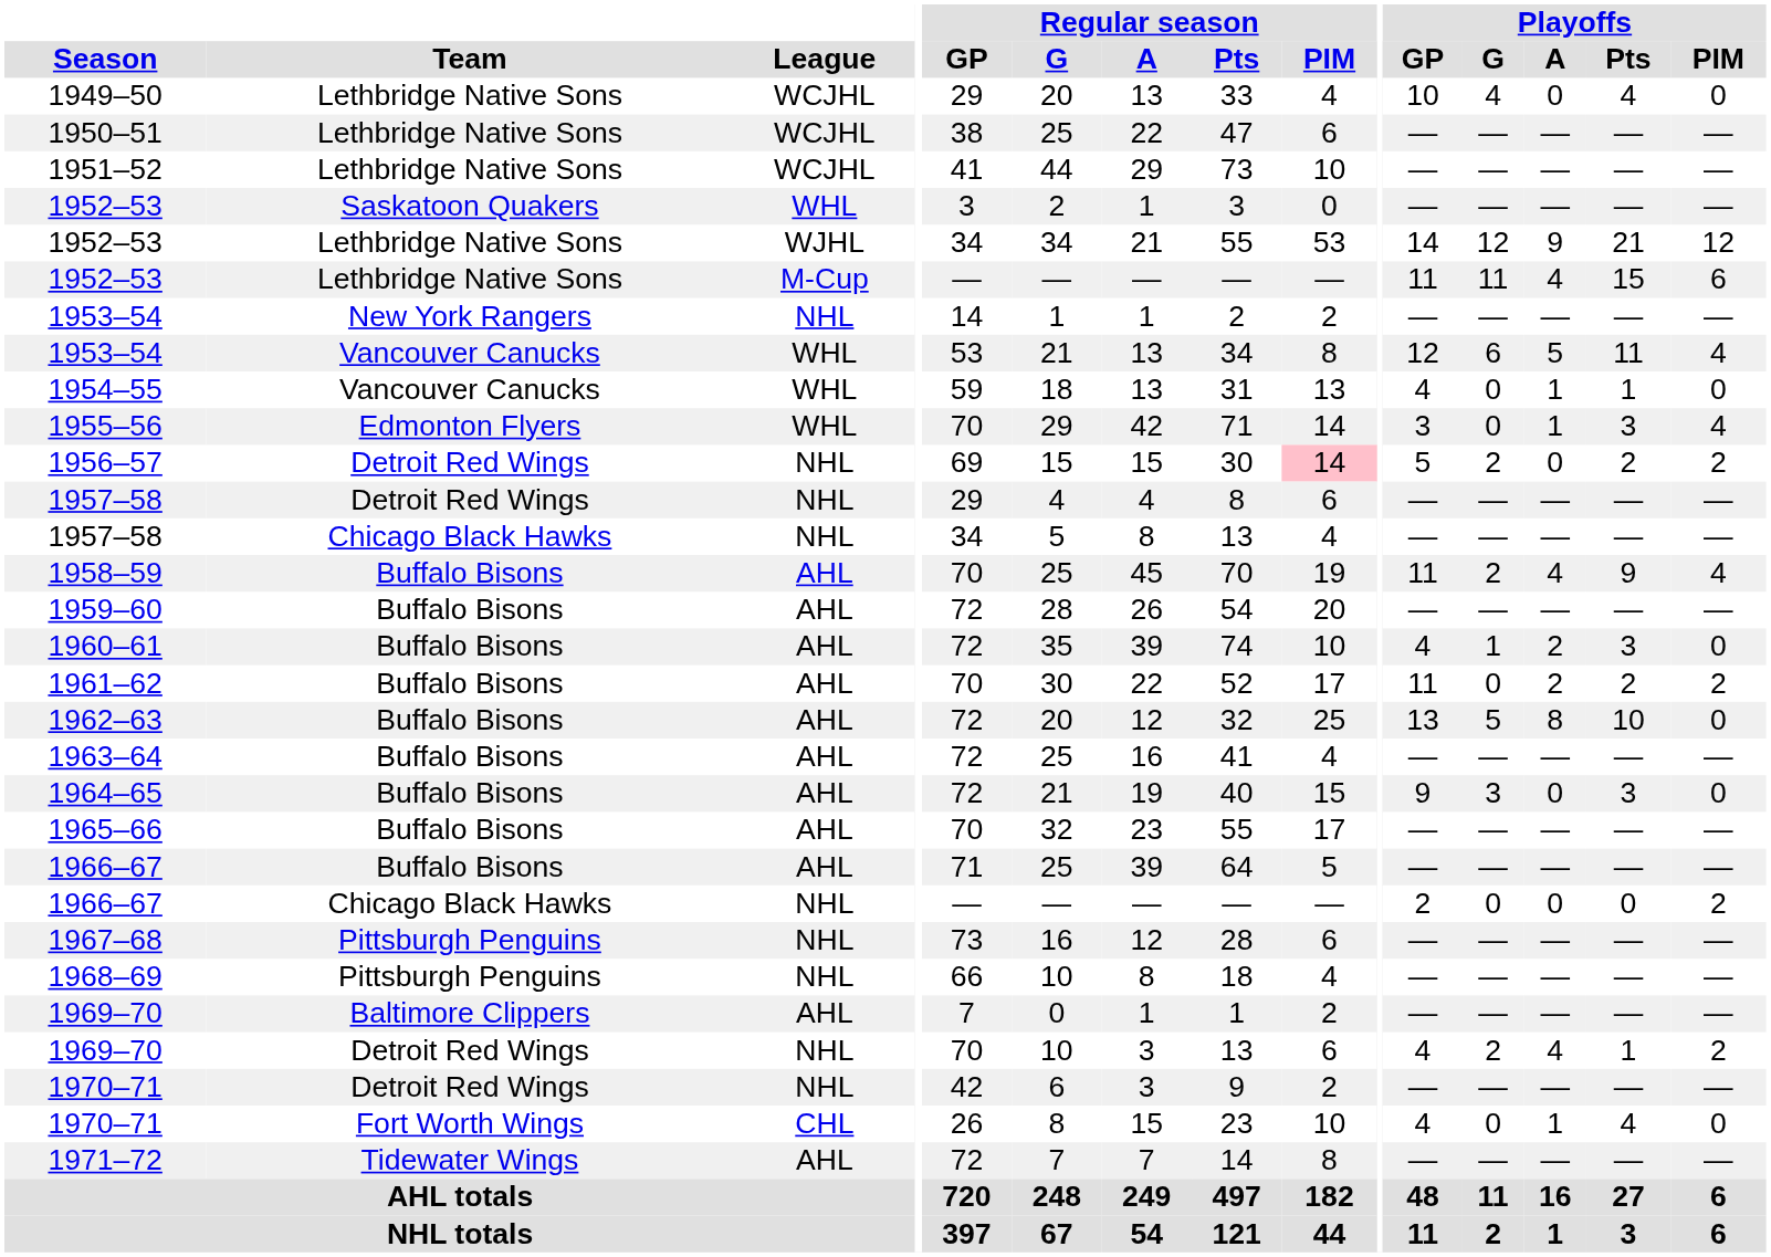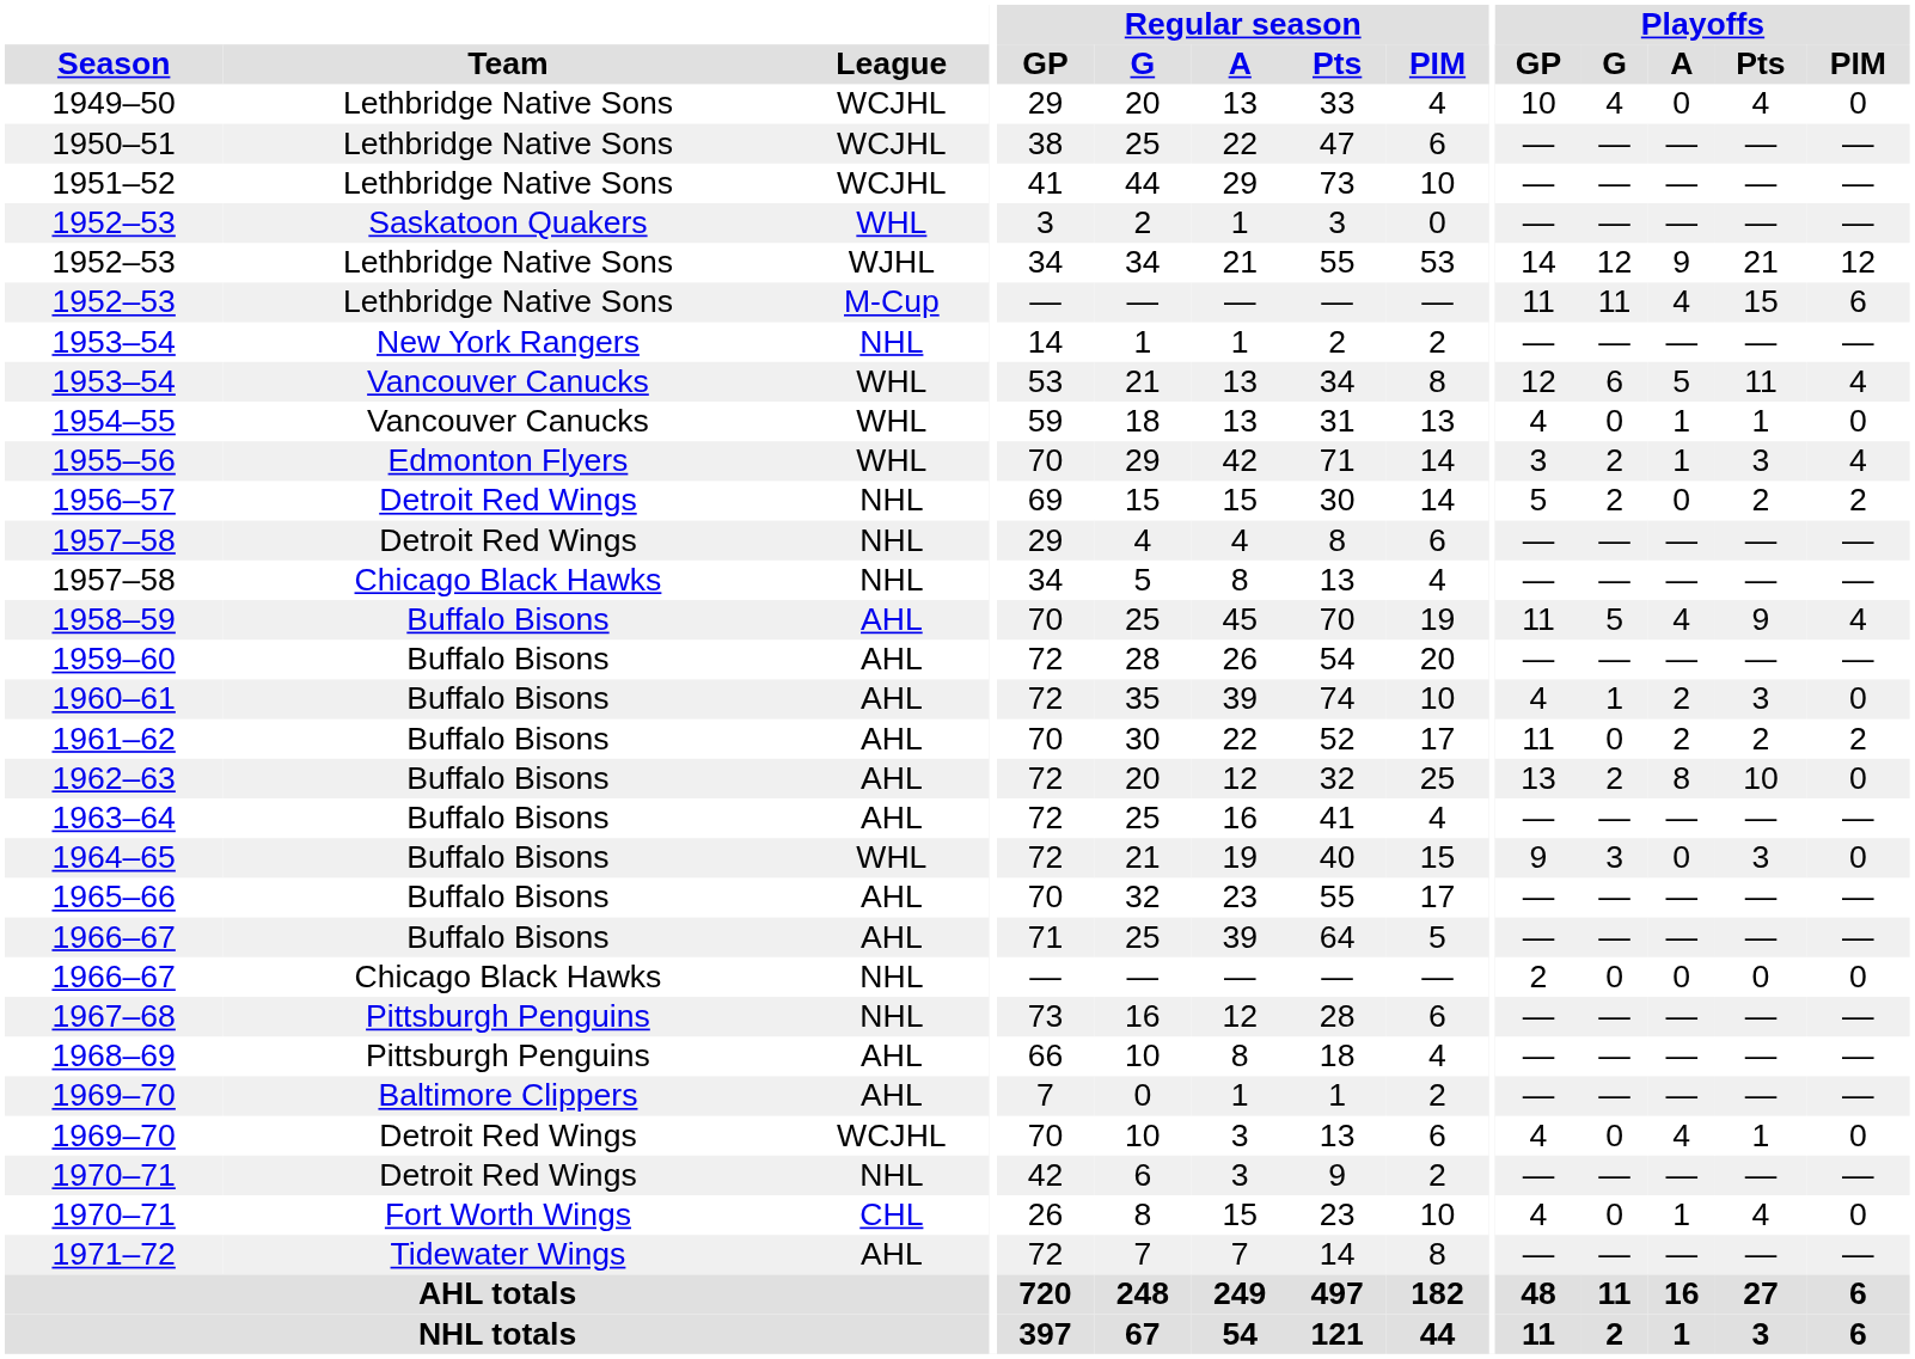 <table border="0" cellpadding="1" cellspacing="0" style="text-align:center; width:60em">
 <tr bgcolor="#e0e0e0">
 <th colspan="3" bgcolor="#ffffff"></th>
 <th rowspan="100" bgcolor="#ffffff"></th>
 <th colspan="5"><a href='#'>Regular season</a></th>
 <th rowspan="100" bgcolor="#ffffff"></th>
 <th colspan="5"><a href='#'>Playoffs</a></th>
 </tr>
 <tr bgcolor="#e0e0e0">
 <th><a href='#'>Season</a></th>
 <th>Team</th>
 <th>League</th>
 <th>GP</th>
 <th><a href='#'>G</a></th>
 <th><a href='#'>A</a></th>
 <th><a href='#'>Pts</a></th>
 <th><a href='#'>PIM</a></th>
 <th>GP</th>
 <th>G</th>
 <th>A</th>
 <th>Pts</th>
 <th>PIM</th>
 </tr>
 <tr>
 <td>1949–50</td>
 <td>Lethbridge Native Sons</td>
 <td>WCJHL</td>
 <td>29</td>
 <td>20</td>
 <td>13</td>
 <td>33</td>
 <td>4</td>
 <td>10</td>
 <td>4</td>
 <td>0</td>
 <td>4</td>
 <td>0</td>
 </tr>
 <tr bgcolor="#f0f0f0">
 <td>1950–51</td>
 <td>Lethbridge Native Sons</td>
 <td>WCJHL</td>
 <td>38</td>
 <td>25</td>
 <td>22</td>
 <td>47</td>
 <td>6</td>
 <td>—</td>
 <td>—</td>
 <td>—</td>
 <td>—</td>
 <td>—</td>
 </tr>
 <tr>
 <td>1951–52</td>
 <td>Lethbridge Native Sons</td>
 <td>WCJHL</td>
 <td>41</td>
 <td>44</td>
 <td>29</td>
 <td>73</td>
 <td>10</td>
 <td>—</td>
 <td>—</td>
 <td>—</td>
 <td>—</td>
 <td>—</td>
 </tr>
 <tr bgcolor="#f0f0f0">
 <td><a href='#'>1952–53</a></td>
 <td><a href='#'>Saskatoon Quakers</a></td>
 <td><a href='#'>WHL</a></td>
 <td>3</td>
 <td>2</td>
 <td>1</td>
 <td>3</td>
 <td>0</td>
 <td>—</td>
 <td>—</td>
 <td>—</td>
 <td>—</td>
 <td>—</td>
 </tr>
 <tr>
 <td>1952–53</td>
 <td>Lethbridge Native Sons</td>
 <td>WJHL</td>
 <td>34</td>
 <td>34</td>
 <td>21</td>
 <td>55</td>
 <td>53</td>
 <td>14</td>
 <td>12</td>
 <td>9</td>
 <td>21</td>
 <td>12</td>
 </tr>
 <tr bgcolor="#f0f0f0">
 <td><a href='#'>1952–53</a></td>
 <td>Lethbridge Native Sons</td>
 <td><a href='#'>M-Cup</a></td>
 <td>—</td>
 <td>—</td>
 <td>—</td>
 <td>—</td>
 <td>—</td>
 <td>11</td>
 <td>11</td>
 <td>4</td>
 <td>15</td>
 <td>6</td>
 </tr>
 <tr>
 <td><a href='#'>1953–54</a></td>
 <td><a href='#'>New York Rangers</a></td>
 <td><a href='#'>NHL</a></td>
 <td>14</td>
 <td>1</td>
 <td>1</td>
 <td>2</td>
 <td>2</td>
 <td>—</td>
 <td>—</td>
 <td>—</td>
 <td>—</td>
 <td>—</td>
 </tr>
 <tr bgcolor="#f0f0f0">
 <td><a href='#'>1953–54</a></td>
 <td><a href='#'>Vancouver Canucks</a></td>
 <td>WHL</td>
 <td>53</td>
 <td>21</td>
 <td>13</td>
 <td>34</td>
 <td>8</td>
 <td>12</td>
 <td>6</td>
 <td>5</td>
 <td>11</td>
 <td>4</td>
 </tr>
 <tr>
 <td><a href='#'>1954–55</a></td>
 <td>Vancouver Canucks</td>
 <td>WHL</td>
 <td>59</td>
 <td>18</td>
 <td>13</td>
 <td>31</td>
 <td>13</td>
 <td>4</td>
 <td>0</td>
 <td>1</td>
 <td>1</td>
 <td>0</td>
 </tr>
 <tr bgcolor="#f0f0f0">
 <td><a href='#'>1955–56</a></td>
 <td><a href='#'>Edmonton Flyers</a></td>
 <td>WHL</td>
 <td>70</td>
 <td>29</td>
 <td>42</td>
 <td>71</td>
 <td>14</td>
 <td>3</td>
-<td>0</td>
+<td>2</td>
 <td>1</td>
 <td>3</td>
 <td>4</td>
 </tr>
 <tr>
 <td><a href='#'>1956–57</a></td>
 <td><a href='#'>Detroit Red Wings</a></td>
 <td>NHL</td>
 <td>69</td>
 <td>15</td>
 <td>15</td>
 <td>30</td>
-<td style="background: pink;">14</td>
+<td>14</td>
 <td>5</td>
 <td>2</td>
 <td>0</td>
 <td>2</td>
 <td>2</td>
 </tr>
 <tr bgcolor="#f0f0f0">
 <td><a href='#'>1957–58</a></td>
 <td>Detroit Red Wings</td>
 <td>NHL</td>
 <td>29</td>
 <td>4</td>
 <td>4</td>
 <td>8</td>
 <td>6</td>
 <td>—</td>
 <td>—</td>
 <td>—</td>
 <td>—</td>
 <td>—</td>
 </tr>
 <tr>
 <td>1957–58</td>
 <td><a href='#'>Chicago Black Hawks</a></td>
 <td>NHL</td>
 <td>34</td>
 <td>5</td>
 <td>8</td>
 <td>13</td>
 <td>4</td>
 <td>—</td>
 <td>—</td>
 <td>—</td>
 <td>—</td>
 <td>—</td>
 </tr>
 <tr bgcolor="#f0f0f0">
 <td><a href='#'>1958–59</a></td>
 <td><a href='#'>Buffalo Bisons</a></td>
 <td><a href='#'>AHL</a></td>
 <td>70</td>
 <td>25</td>
 <td>45</td>
 <td>70</td>
 <td>19</td>
 <td>11</td>
-<td>2</td>
+<td>5</td>
 <td>4</td>
 <td>9</td>
 <td>4</td>
 </tr>
 <tr>
 <td><a href='#'>1959–60</a></td>
 <td>Buffalo Bisons</td>
 <td>AHL</td>
 <td>72</td>
 <td>28</td>
 <td>26</td>
 <td>54</td>
 <td>20</td>
 <td>—</td>
 <td>—</td>
 <td>—</td>
 <td>—</td>
 <td>—</td>
 </tr>
 <tr bgcolor="#f0f0f0">
 <td><a href='#'>1960–61</a></td>
 <td>Buffalo Bisons</td>
 <td>AHL</td>
 <td>72</td>
 <td>35</td>
 <td>39</td>
 <td>74</td>
 <td>10</td>
 <td>4</td>
 <td>1</td>
 <td>2</td>
 <td>3</td>
 <td>0</td>
 </tr>
 <tr>
 <td><a href='#'>1961–62</a></td>
 <td>Buffalo Bisons</td>
 <td>AHL</td>
 <td>70</td>
 <td>30</td>
 <td>22</td>
 <td>52</td>
 <td>17</td>
 <td>11</td>
 <td>0</td>
 <td>2</td>
 <td>2</td>
 <td>2</td>
 </tr>
 <tr bgcolor="#f0f0f0">
 <td><a href='#'>1962–63</a></td>
 <td>Buffalo Bisons</td>
 <td>AHL</td>
 <td>72</td>
 <td>20</td>
 <td>12</td>
 <td>32</td>
 <td>25</td>
 <td>13</td>
-<td>5</td>
+<td>2</td>
 <td>8</td>
 <td>10</td>
 <td>0</td>
 </tr>
 <tr>
 <td><a href='#'>1963–64</a></td>
 <td>Buffalo Bisons</td>
 <td>AHL</td>
 <td>72</td>
 <td>25</td>
 <td>16</td>
 <td>41</td>
 <td>4</td>
 <td>—</td>
 <td>—</td>
 <td>—</td>
 <td>—</td>
 <td>—</td>
 </tr>
 <tr bgcolor="#f0f0f0">
 <td><a href='#'>1964–65</a></td>
 <td>Buffalo Bisons</td>
-<td>AHL</td>
+<td>WHL</td>
 <td>72</td>
 <td>21</td>
 <td>19</td>
 <td>40</td>
 <td>15</td>
 <td>9</td>
 <td>3</td>
 <td>0</td>
 <td>3</td>
 <td>0</td>
 </tr>
 <tr>
 <td><a href='#'>1965–66</a></td>
 <td>Buffalo Bisons</td>
 <td>AHL</td>
 <td>70</td>
 <td>32</td>
 <td>23</td>
 <td>55</td>
 <td>17</td>
 <td>—</td>
 <td>—</td>
 <td>—</td>
 <td>—</td>
 <td>—</td>
 </tr>
 <tr bgcolor="#f0f0f0">
 <td><a href='#'>1966–67</a></td>
 <td>Buffalo Bisons</td>
 <td>AHL</td>
 <td>71</td>
 <td>25</td>
 <td>39</td>
 <td>64</td>
 <td>5</td>
 <td>—</td>
 <td>—</td>
 <td>—</td>
 <td>—</td>
 <td>—</td>
 </tr>
 <tr>
 <td><a href='#'>1966–67</a></td>
 <td>Chicago Black Hawks</td>
 <td>NHL</td>
 <td>—</td>
 <td>—</td>
 <td>—</td>
 <td>—</td>
 <td>—</td>
 <td>2</td>
 <td>0</td>
 <td>0</td>
 <td>0</td>
-<td>2</td>
+<td>0</td>
 </tr>
 <tr bgcolor="#f0f0f0">
 <td><a href='#'>1967–68</a></td>
 <td><a href='#'>Pittsburgh Penguins</a></td>
 <td>NHL</td>
 <td>73</td>
 <td>16</td>
 <td>12</td>
 <td>28</td>
 <td>6</td>
 <td>—</td>
 <td>—</td>
 <td>—</td>
 <td>—</td>
 <td>—</td>
 </tr>
 <tr>
 <td><a href='#'>1968–69</a></td>
 <td>Pittsburgh Penguins</td>
-<td>NHL</td>
+<td>AHL</td>
 <td>66</td>
 <td>10</td>
 <td>8</td>
 <td>18</td>
 <td>4</td>
 <td>—</td>
 <td>—</td>
 <td>—</td>
 <td>—</td>
 <td>—</td>
 </tr>
 <tr bgcolor="#f0f0f0">
 <td><a href='#'>1969–70</a></td>
 <td><a href='#'>Baltimore Clippers</a></td>
 <td>AHL</td>
 <td>7</td>
 <td>0</td>
 <td>1</td>
 <td>1</td>
 <td>2</td>
 <td>—</td>
 <td>—</td>
 <td>—</td>
 <td>—</td>
 <td>—</td>
 </tr>
 <tr>
 <td><a href='#'>1969–70</a></td>
 <td>Detroit Red Wings</td>
-<td>NHL</td>
+<td>WCJHL</td>
 <td>70</td>
 <td>10</td>
 <td>3</td>
 <td>13</td>
 <td>6</td>
 <td>4</td>
-<td>2</td>
+<td>0</td>
 <td>4</td>
 <td>1</td>
-<td>2</td>
+<td>0</td>
 </tr>
 <tr bgcolor="#f0f0f0">
 <td><a href='#'>1970–71</a></td>
 <td>Detroit Red Wings</td>
 <td>NHL</td>
 <td>42</td>
 <td>6</td>
 <td>3</td>
 <td>9</td>
 <td>2</td>
 <td>—</td>
 <td>—</td>
 <td>—</td>
 <td>—</td>
 <td>—</td>
 </tr>
 <tr>
 <td><a href='#'>1970–71</a></td>
 <td><a href='#'>Fort Worth Wings</a></td>
 <td><a href='#'>CHL</a></td>
 <td>26</td>
 <td>8</td>
 <td>15</td>
 <td>23</td>
 <td>10</td>
 <td>4</td>
 <td>0</td>
 <td>1</td>
 <td>4</td>
 <td>0</td>
 </tr>
 <tr bgcolor="#f0f0f0">
 <td><a href='#'>1971–72</a></td>
 <td><a href='#'>Tidewater Wings</a></td>
 <td>AHL</td>
 <td>72</td>
 <td>7</td>
 <td>7</td>
 <td>14</td>
 <td>8</td>
 <td>—</td>
 <td>—</td>
 <td>—</td>
 <td>—</td>
 <td>—</td>
 </tr>
 <tr bgcolor="#e0e0e0">
 <th colspan="3">AHL totals</th>
 <th>720</th>
 <th>248</th>
 <th>249</th>
 <th>497</th>
 <th>182</th>
 <th>48</th>
 <th>11</th>
 <th>16</th>
 <th>27</th>
 <th>6</th>
 </tr>
 <tr bgcolor="#e0e0e0">
 <th colspan="3">NHL totals</th>
 <th>397</th>
 <th>67</th>
 <th>54</th>
 <th>121</th>
 <th>44</th>
 <th>11</th>
 <th>2</th>
 <th>1</th>
 <th>3</th>
 <th>6</th>
 </tr>
 </table>
